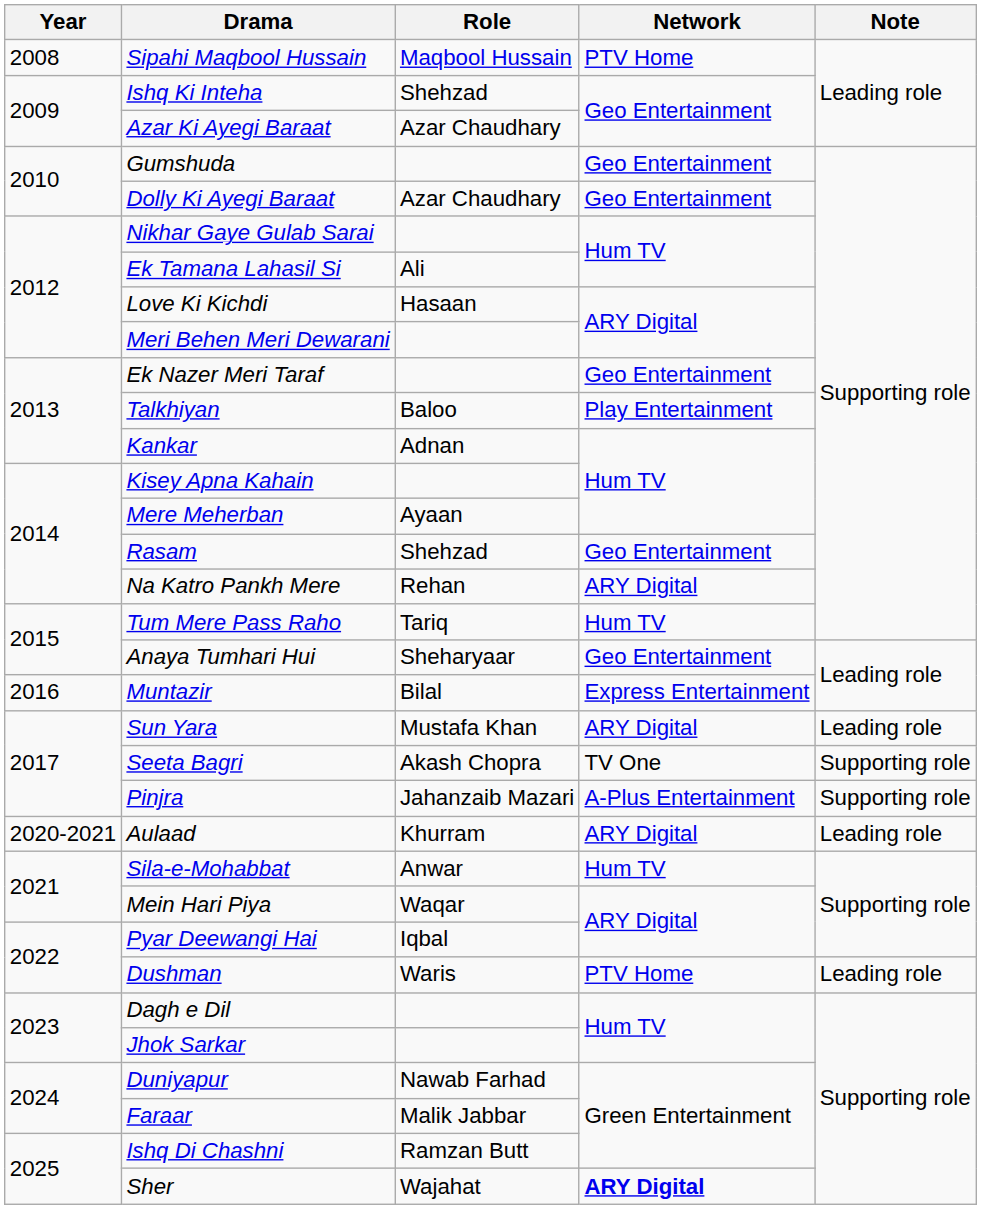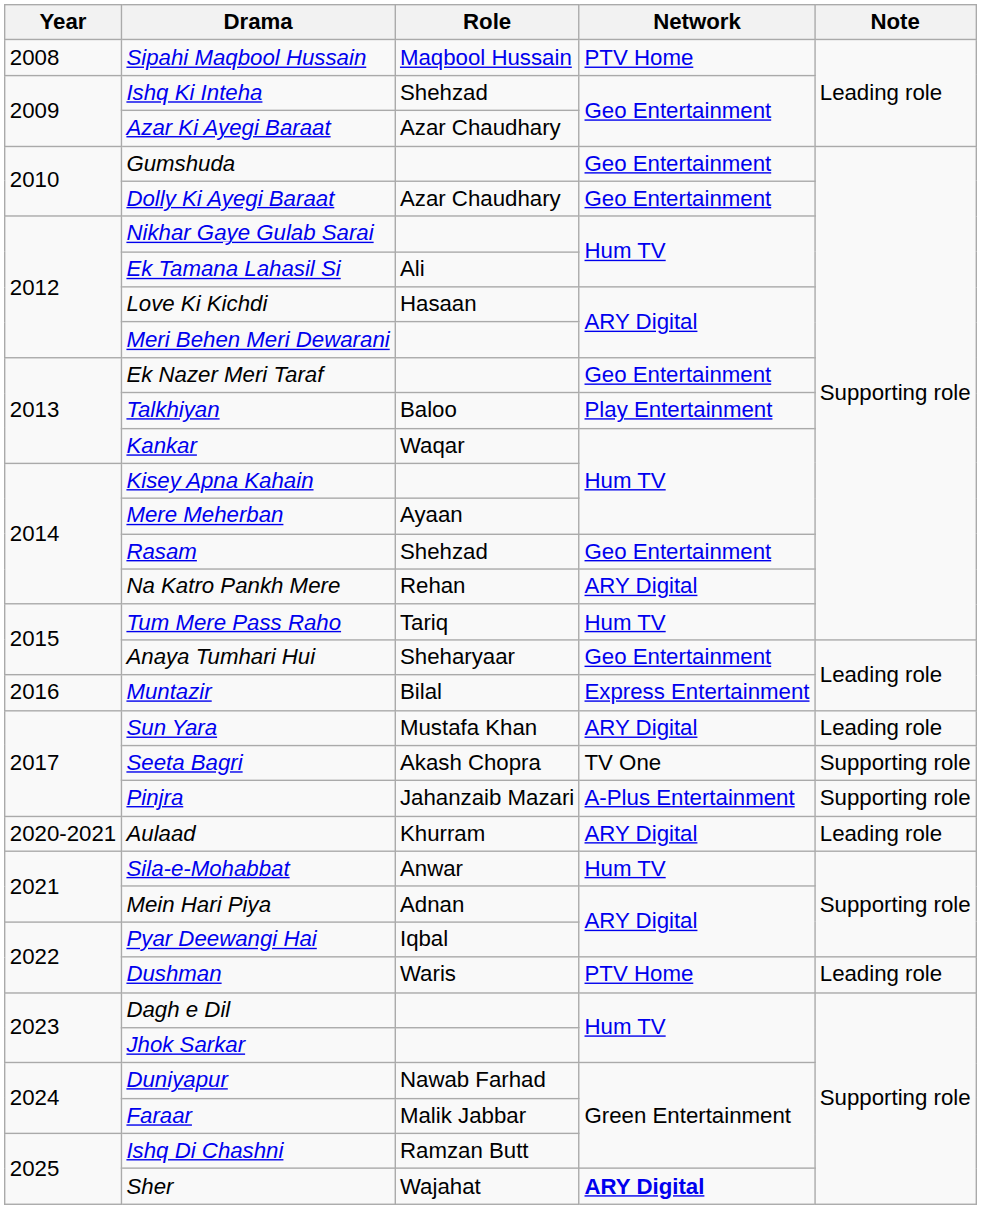 <table class="wikitable sortable">
 <tr>
 <th>Year</th>
 <th>Drama</th>
 <th>Role</th>
 <th>Network</th>
 <th>Note</th>
 </tr>
 <tr>
 <td>2008</td>
 <td><em><a href='#'>Sipahi Maqbool Hussain</a></em></td>
 <td><a href='#'>Maqbool Hussain</a></td>
 <td><a href='#'>PTV Home</a></td>
 <td rowspan="3">Leading role</td>
 </tr>
 <tr>
 <td rowspan="2">2009</td>
 <td><em><a href='#'>Ishq Ki Inteha</a></em></td>
 <td>Shehzad</td>
 <td rowspan="2"><a href='#'>Geo Entertainment</a></td>
 </tr>
 <tr>
 <td><em><a href='#'>Azar Ki Ayegi Baraat</a></em></td>
 <td>Azar Chaudhary</td>
 </tr>
 <tr>
 <td rowspan="2">2010</td>
 <td><em>Gumshuda</em></td>
 <td></td>
 <td><a href='#'>Geo Entertainment</a></td>
 <td rowspan="14">Supporting role</td>
 </tr>
 <tr>
 <td><em><a href='#'>Dolly Ki Ayegi Baraat</a></em></td>
 <td>Azar Chaudhary</td>
 <td><a href='#'>Geo Entertainment</a></td>
 </tr>
 <tr>
 <td rowspan="4">2012</td>
 <td><a href='#'><em>Nikhar Gaye Gulab Sarai</em></a></td>
 <td></td>
 <td rowspan="2"><a href='#'>Hum TV</a></td>
 </tr>
 <tr>
 <td><a href='#'><em>Ek Tamana Lahasil Si</em></a></td>
 <td>Ali</td>
 </tr>
 <tr>
 <td><em>Love Ki Kichdi</em></td>
 <td>Hasaan</td>
 <td rowspan="2"><a href='#'>ARY Digital</a></td>
 </tr>
 <tr>
 <td><a href='#'><em>Meri Behen Meri Dewarani</em></a></td>
 <td></td>
 </tr>
 <tr>
 <td rowspan="3">2013</td>
 <td><em>Ek Nazer Meri Taraf</em></td>
 <td></td>
 <td><a href='#'>Geo Entertainment</a></td>
 </tr>
 <tr>
 <td><a href='#'><em>Talkhiyan</em></a></td>
 <td>Baloo</td>
 <td><a href='#'>Play Entertainment</a></td>
 </tr>
 <tr>
 <td><a href='#'><em>Kankar</em></a></td>
-<td>Adnan</td>
+<td>Waqar</td>
 <td rowspan="3"><a href='#'>Hum TV</a></td>
 </tr>
 <tr>
 <td rowspan="4">2014</td>
 <td><a href='#'><em>Kisey Apna Kahain</em></a></td>
 <td></td>
 </tr>
 <tr>
 <td><a href='#'><em>Mere Meherban</em></a></td>
 <td>Ayaan</td>
 </tr>
 <tr>
 <td><a href='#'><em>Rasam</em></a></td>
 <td>Shehzad</td>
 <td><a href='#'>Geo Entertainment</a></td>
 </tr>
 <tr>
 <td><em>Na Katro Pankh Mere</em></td>
 <td>Rehan</td>
 <td><a href='#'>ARY Digital</a></td>
 </tr>
 <tr>
 <td rowspan="2">2015</td>
 <td><a href='#'><em>Tum Mere Pass Raho</em></a></td>
 <td>Tariq</td>
 <td><a href='#'>Hum TV</a></td>
 </tr>
 <tr>
 <td><em>Anaya Tumhari Hui</em></td>
 <td>Sheharyaar</td>
 <td><a href='#'>Geo Entertainment</a></td>
 <td rowspan="2">Leading role</td>
 </tr>
 <tr>
 <td>2016</td>
 <td><em><a href='#'>Muntazir</a></em></td>
 <td>Bilal</td>
 <td><a href='#'>Express Entertainment</a></td>
 </tr>
 <tr>
 <td rowspan="3">2017</td>
 <td><a href='#'><em>Sun Yara</em></a></td>
 <td>Mustafa Khan</td>
 <td><a href='#'>ARY Digital</a></td>
 <td>Leading role</td>
 </tr>
 <tr>
 <td><em><a href='#'>Seeta Bagri</a></em></td>
 <td>Akash Chopra</td>
 <td>TV One</td>
 <td>Supporting role</td>
 </tr>
 <tr>
 <td><a href='#'><em>Pinjra</em></a></td>
 <td>Jahanzaib Mazari</td>
 <td><a href='#'>A-Plus Entertainment</a></td>
 <td>Supporting role</td>
 </tr>
 <tr>
 <td>2020-2021</td>
 <td><em>Aulaad</em></td>
 <td>Khurram</td>
 <td><a href='#'>ARY Digital</a></td>
 <td>Leading role</td>
 </tr>
 <tr>
 <td rowspan="2">2021</td>
 <td><em><a href='#'>Sila-e-Mohabbat</a></em></td>
 <td>Anwar</td>
 <td><a href='#'>Hum TV</a></td>
 <td rowspan="3">Supporting role</td>
 </tr>
 <tr>
 <td><em>Mein Hari Piya</em></td>
-<td>Waqar</td>
+<td>Adnan</td>
 <td rowspan="2"><a href='#'>ARY Digital</a></td>
 </tr>
 <tr>
 <td rowspan="2">2022</td>
 <td><em><a href='#'>Pyar Deewangi Hai</a></em></td>
 <td>Iqbal</td>
 </tr>
 <tr>
 <td><em><a href='#'>Dushman</a></em></td>
 <td>Waris</td>
 <td><a href='#'>PTV Home</a></td>
 <td>Leading role</td>
 </tr>
 <tr>
 <td rowspan="2">2023</td>
 <td><em>Dagh e Dil</em></td>
 <td></td>
 <td rowspan="2"><a href='#'>Hum TV</a></td>
 <td rowspan="6">Supporting role</td>
 </tr>
 <tr>
 <td><em><a href='#'>Jhok Sarkar</a></em></td>
 <td></td>
 </tr>
 <tr>
 <td rowspan="2">2024</td>
 <td><em><a href='#'>Duniyapur</a></em></td>
 <td>Nawab Farhad</td>
 <td rowspan="3">Green Entertainment</td>
 </tr>
 <tr>
 <td><em><a href='#'>Faraar</a></em></td>
 <td>Malik Jabbar</td>
 </tr>
 <tr>
 <td rowspan="2">2025</td>
 <td><a href='#'><em>Ishq Di Chashni</em></a></td>
 <td>Ramzan Butt</td>
 </tr>
 <tr>
 <td><em>Sher</em></td>
 <td>Wajahat</td>
 <td><strong><a href='#'>ARY Digital</a></strong></td>
 </tr>
 </table>
